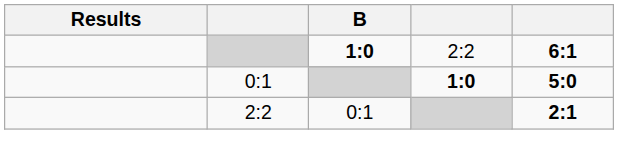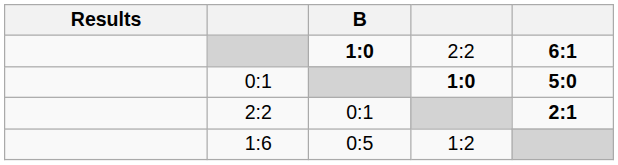 <table class=wikitable style="text-align:center" width="500">
 <tr>
 <th width=33%>Results</th>
 <th width=16.5%></th>
 <th width=16.5%> B</th>
 <th width=16.5%></th>
 <th width=16.5%></th>
 </tr>
 <tr>
 <td align="right"></td>
 <td bgcolor=lightgrey></td>
 <td><strong>1:0</strong></td>
 <td>2:2</td>
 <td><strong>6:1</strong></td>
 </tr>
 <tr>
 <td align="right"></td>
 <td>0:1</td>
 <td bgcolor=lightgrey></td>
 <td><strong>1:0</strong></td>
 <td><strong>5:0</strong></td>
 </tr>
 <tr>
 <td align="right"></td>
 <td>2:2</td>
 <td>0:1</td>
 <td bgcolor=lightgrey></td>
 <td><strong>2:1</strong></td>
 </tr>
+<tr>
+<td align="right"></td>
+<td>1:6</td>
+<td>0:5</td>
+<td>1:2</td>
+<td bgcolor=lightgrey></td>
+</tr>
 </table>
